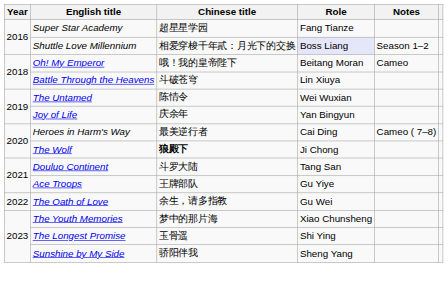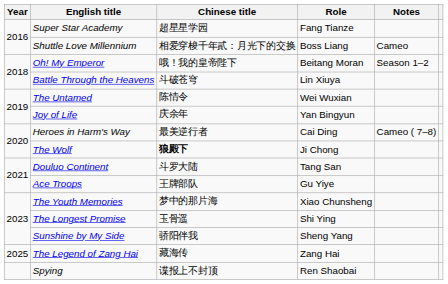 <table class="wikitable sortable">
 <tr>
 <th>Year</th>
 <th>English title</th>
 <th>Chinese title</th>
 <th>Role</th>
 <th class="unsortable">Notes</th>
 <th class="unsortable"></th>
 </tr>
 <tr>
 <td rowspan=2>2016</td>
 <td><em>Super Star Academy</em></td>
 <td>超星星学园</td>
 <td>Fang Tianze</td>
 <td></td>
 <td></td>
 </tr>
 <tr>
 <td><em>Shuttle Love Millennium</em></td>
 <td>相爱穿梭千年貳：月光下的交换</td>
-<td style="background: lavender;">Boss Liang</td>
-<td>Season 1–2</td>
+<td>Boss Liang</td>
+<td>Cameo</td>
 <td></td>
 </tr>
 <tr>
 <td rowspan=2>2018</td>
 <td><em><a href='#'>Oh! My Emperor</a></em></td>
 <td>哦！我的皇帝陛下</td>
 <td>Beitang Moran</td>
-<td>Cameo</td>
+<td>Season 1–2</td>
 <td></td>
 </tr>
 <tr>
 <td><em><a href='#'>Battle Through the Heavens</a></em></td>
 <td>斗破苍穹</td>
 <td>Lin Xiuya</td>
 <td></td>
 <td></td>
 </tr>
 <tr>
 <td rowspan=2>2019</td>
 <td><em><a href='#'>The Untamed</a></em></td>
 <td>陈情令</td>
 <td>Wei Wuxian</td>
 <td></td>
 <td></td>
 </tr>
 <tr>
 <td><em><a href='#'>Joy of Life</a></em></td>
 <td>庆余年</td>
 <td>Yan Bingyun</td>
 <td></td>
 <td></td>
 </tr>
 <tr>
 <td rowspan="2">2020</td>
 <td><em>Heroes in Harm's Way</em></td>
 <td>最美逆行者</td>
 <td>Cai Ding</td>
 <td>Cameo ( 7–8)</td>
 <td></td>
 </tr>
 <tr>
 <td><em><a href='#'>The Wolf</a></em></td>
 <td><strong>狼殿下</strong></td>
 <td>Ji Chong</td>
 <td></td>
 <td></td>
 </tr>
 <tr>
 <td rowspan="2">2021</td>
 <td><em><a href='#'>Douluo Continent</a></em></td>
 <td>斗罗大陆</td>
 <td>Tang San</td>
 <td></td>
 <td></td>
 </tr>
 <tr>
 <td><em><a href='#'>Ace Troops</a></em></td>
 <td>王牌部队</td>
 <td>Gu Yiye</td>
 <td></td>
 <td></td>
 </tr>
 <tr>
-<td>2022</td>
-<td><em><a href='#'>The Oath of Love</a></em></td>
-<td>余生，请多指教</td>
-<td>Gu Wei</td>
-<td></td>
-<td></td>
-</tr>
-<tr>
 <td rowspan="3">2023</td>
 <td><em><a href='#'>The Youth Memories</a></em></td>
 <td>梦中的那片海</td>
 <td>Xiao Chunsheng</td>
 <td></td>
 <td></td>
 </tr>
 <tr>
 <td><em><a href='#'>The Longest Promise</a></em></td>
 <td>玉骨遥</td>
 <td>Shi Ying</td>
 <td></td>
 <td></td>
 </tr>
 <tr>
 <td><em><a href='#'>Sunshine by My Side</a></em></td>
 <td>骄阳伴我</td>
 <td>Sheng Yang</td>
 <td></td>
 <td></td>
 </tr>
+<tr>
+<td>2025</td>
+<td><em><a href='#'>The Legend of Zang Hai</a></em></td>
+<td>藏海传</td>
+<td>Zang Hai</td>
+<td></td>
+<td></td>
+</tr>
+<tr>
+<td></td>
+<td><em>Spying</em></td>
+<td>谍报上不封顶</td>
+<td>Ren Shaobai</td>
+<td></td>
+<td></td>
+</tr>
 </table>
